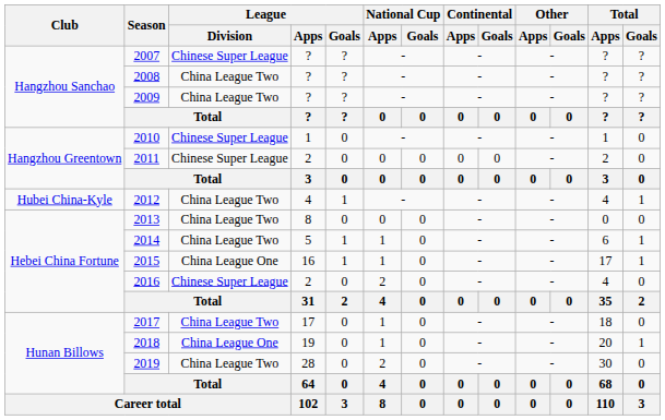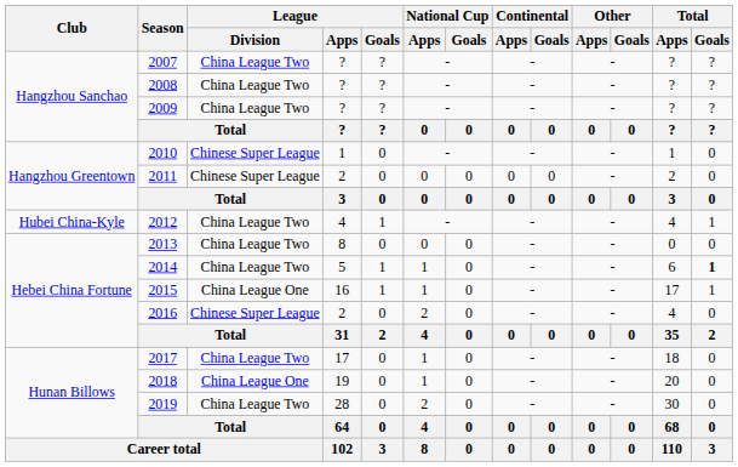 <table class="wikitable" style="text-align: center">
 <tr>
 <th rowspan="2">Club</th>
 <th rowspan="2">Season</th>
 <th colspan="3">League</th>
 <th colspan="2">National Cup</th>
 <th colspan="2">Continental</th>
 <th colspan="2">Other</th>
 <th colspan="2">Total</th>
 </tr>
 <tr>
 <th>Division</th>
 <th>Apps</th>
 <th>Goals</th>
 <th>Apps</th>
 <th>Goals</th>
 <th>Apps</th>
 <th>Goals</th>
 <th>Apps</th>
 <th>Goals</th>
 <th>Apps</th>
 <th>Goals</th>
 </tr>
 <tr>
 <td rowspan=4><a href='#'>Hangzhou Sanchao</a></td>
 <td><a href='#'>2007</a></td>
-<td><a href='#'>Chinese Super League</a></td>
+<td><a href='#'>China League Two</a></td>
 <td>?</td>
 <td>?</td>
 <td colspan="2">-</td>
 <td colspan="2">-</td>
 <td colspan="2">-</td>
 <td>?</td>
 <td>?</td>
 </tr>
 <tr>
 <td><a href='#'>2008</a></td>
 <td>China League Two</td>
 <td>?</td>
 <td>?</td>
 <td colspan="2">-</td>
 <td colspan="2">-</td>
 <td colspan="2">-</td>
 <td>?</td>
 <td>?</td>
 </tr>
 <tr>
 <td><a href='#'>2009</a></td>
 <td>China League Two</td>
 <td>?</td>
 <td>?</td>
 <td colspan="2">-</td>
 <td colspan="2">-</td>
 <td colspan="2">-</td>
 <td>?</td>
 <td>?</td>
 </tr>
 <tr>
 <th colspan="2"><strong>Total</strong></th>
 <th>?</th>
 <th>?</th>
 <th>0</th>
 <th>0</th>
 <th>0</th>
 <th>0</th>
 <th>0</th>
 <th>0</th>
 <th>?</th>
 <th>?</th>
 </tr>
 <tr>
 <td rowspan=3><a href='#'>Hangzhou Greentown</a></td>
 <td><a href='#'>2010</a></td>
 <td><a href='#'>Chinese Super League</a></td>
 <td>1</td>
 <td>0</td>
 <td colspan="2">-</td>
 <td colspan="2">-</td>
 <td colspan="2">-</td>
 <td>1</td>
 <td>0</td>
 </tr>
 <tr>
 <td><a href='#'>2011</a></td>
 <td>Chinese Super League</td>
 <td>2</td>
 <td>0</td>
 <td>0</td>
 <td>0</td>
 <td>0</td>
 <td>0</td>
 <td colspan="2">-</td>
 <td>2</td>
 <td>0</td>
 </tr>
 <tr>
 <th colspan="2"><strong>Total</strong></th>
 <th>3</th>
 <th>0</th>
 <th>0</th>
 <th>0</th>
 <th>0</th>
 <th>0</th>
 <th>0</th>
 <th>0</th>
 <th>3</th>
 <th>0</th>
 </tr>
 <tr>
 <td><a href='#'>Hubei China-Kyle</a></td>
 <td><a href='#'>2012</a></td>
 <td>China League Two</td>
 <td>4</td>
 <td>1</td>
 <td colspan="2">-</td>
 <td colspan="2">-</td>
 <td colspan="2">-</td>
 <td>4</td>
 <td>1</td>
 </tr>
 <tr>
 <td rowspan=5><a href='#'>Hebei China Fortune</a></td>
 <td><a href='#'>2013</a></td>
 <td>China League Two</td>
 <td>8</td>
 <td>0</td>
 <td>0</td>
 <td>0</td>
 <td colspan="2">-</td>
 <td colspan="2">-</td>
 <td>0</td>
 <td>0</td>
 </tr>
 <tr>
 <td><a href='#'>2014</a></td>
 <td>China League Two</td>
 <td>5</td>
 <td>1</td>
 <td>1</td>
 <td>0</td>
 <td colspan="2">-</td>
 <td colspan="2">-</td>
 <td>6</td>
-<td>1</td>
+<td><strong>1</strong></td>
 </tr>
 <tr>
 <td><a href='#'>2015</a></td>
 <td>China League One</td>
 <td>16</td>
 <td>1</td>
 <td>1</td>
 <td>0</td>
 <td colspan="2">-</td>
 <td colspan="2">-</td>
 <td>17</td>
 <td>1</td>
 </tr>
 <tr>
 <td><a href='#'>2016</a></td>
 <td><a href='#'>Chinese Super League</a></td>
 <td>2</td>
 <td>0</td>
 <td>2</td>
 <td>0</td>
 <td colspan="2">-</td>
 <td colspan="2">-</td>
 <td>4</td>
 <td>0</td>
 </tr>
 <tr>
 <th colspan="2"><strong>Total</strong></th>
 <th>31</th>
 <th>2</th>
 <th>4</th>
 <th>0</th>
 <th>0</th>
 <th>0</th>
 <th>0</th>
 <th>0</th>
 <th>35</th>
 <th>2</th>
 </tr>
 <tr>
 <td rowspan=4><a href='#'>Hunan Billows</a></td>
 <td><a href='#'>2017</a></td>
 <td><a href='#'>China League Two</a></td>
 <td>17</td>
 <td>0</td>
 <td>1</td>
 <td>0</td>
 <td colspan="2">-</td>
 <td colspan="2">-</td>
 <td>18</td>
 <td>0</td>
 </tr>
 <tr>
 <td><a href='#'>2018</a></td>
 <td><a href='#'>China League One</a></td>
 <td>19</td>
 <td>0</td>
 <td>1</td>
 <td>0</td>
 <td colspan="2">-</td>
 <td colspan="2">-</td>
 <td>20</td>
-<td>1</td>
+<td>0</td>
 </tr>
 <tr>
 <td><a href='#'>2019</a></td>
 <td>China League Two</td>
 <td>28</td>
 <td>0</td>
 <td>2</td>
 <td>0</td>
 <td colspan="2">-</td>
 <td colspan="2">-</td>
 <td>30</td>
 <td>0</td>
 </tr>
 <tr>
 <th colspan="2"><strong>Total</strong></th>
 <th>64</th>
 <th>0</th>
 <th>4</th>
 <th>0</th>
 <th>0</th>
 <th>0</th>
 <th>0</th>
 <th>0</th>
 <th>68</th>
 <th>0</th>
 </tr>
 <tr>
 <th colspan=3>Career total</th>
 <th>102</th>
 <th>3</th>
 <th>8</th>
 <th>0</th>
 <th>0</th>
 <th>0</th>
 <th>0</th>
 <th>0</th>
 <th>110</th>
 <th>3</th>
 </tr>
 </table>
